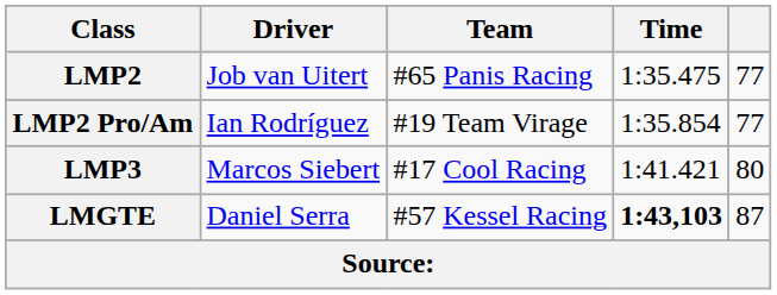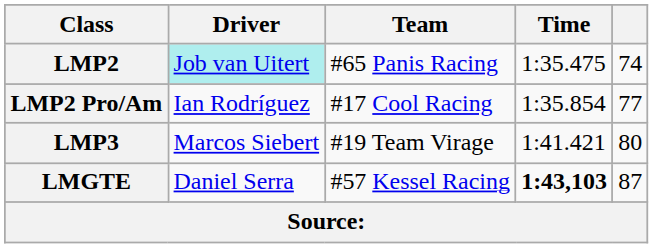 <table class="wikitable" style="font-size:85%;">
 <tr>
 <th>Class</th>
 <th>Driver</th>
 <th>Team</th>
 <th>Time</th>
 <th></th>
 </tr>
 <tr>
 <th>LMP2</th>
-<td> <a href='#'>Job van Uitert</a></td>
+<td style="background: paleturquoise;"> <a href='#'>Job van Uitert</a></td>
 <td> #65 <a href='#'>Panis Racing</a></td>
 <td>1:35.475</td>
-<td align="center">77</td>
+<td align="center">74</td>
 </tr>
 <tr>
 <th>LMP2 Pro/Am</th>
 <td> <a href='#'>Ian Rodríguez</a></td>
-<td> #19 Team Virage</td>
+<td> #17 <a href='#'>Cool Racing</a></td>
 <td>1:35.854</td>
 <td align="center">77</td>
 </tr>
 <tr>
 <th>LMP3</th>
 <td> <a href='#'>Marcos Siebert</a></td>
-<td> #17 <a href='#'>Cool Racing</a></td>
+<td> #19 Team Virage</td>
 <td>1:41.421</td>
 <td align="center">80</td>
 </tr>
 <tr>
 <th>LMGTE</th>
 <td> <a href='#'>Daniel Serra</a></td>
 <td> #57 <a href='#'>Kessel Racing</a></td>
 <td><strong>1:43,103</strong></td>
 <td align="center">87</td>
 </tr>
 <tr>
 <th colspan="5">Source:</th>
 </tr>
 </table>
